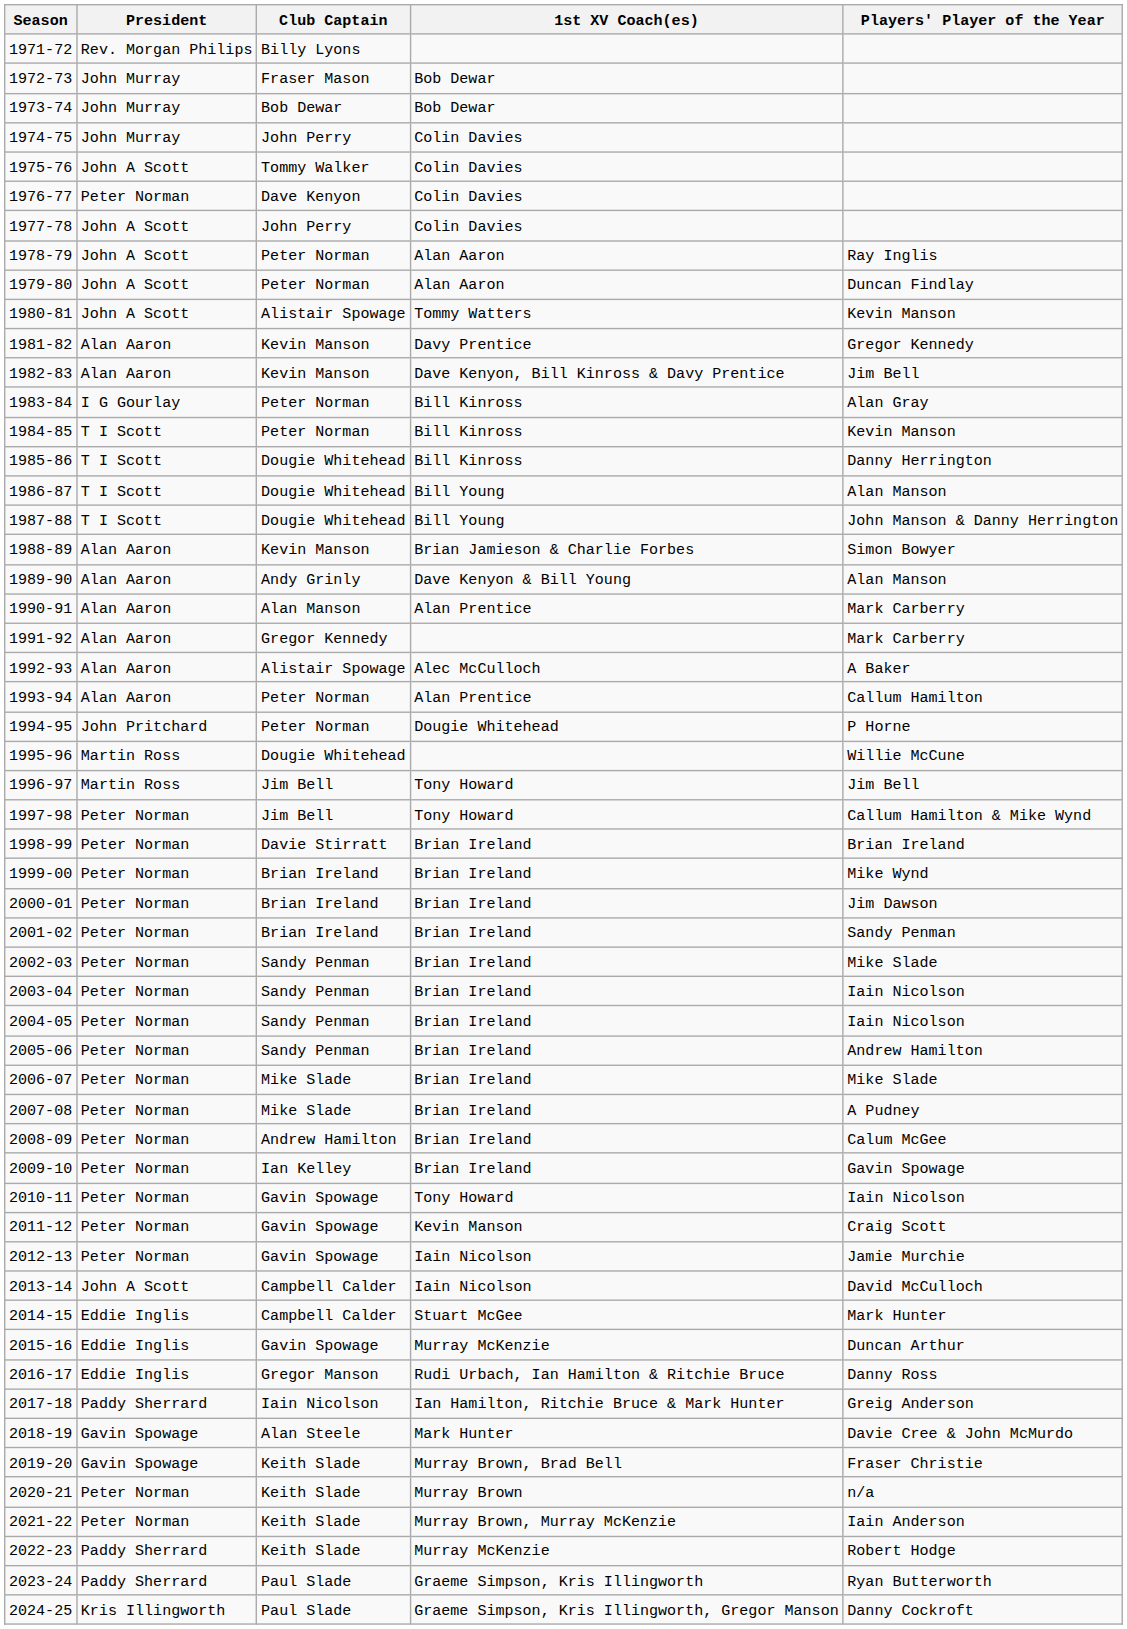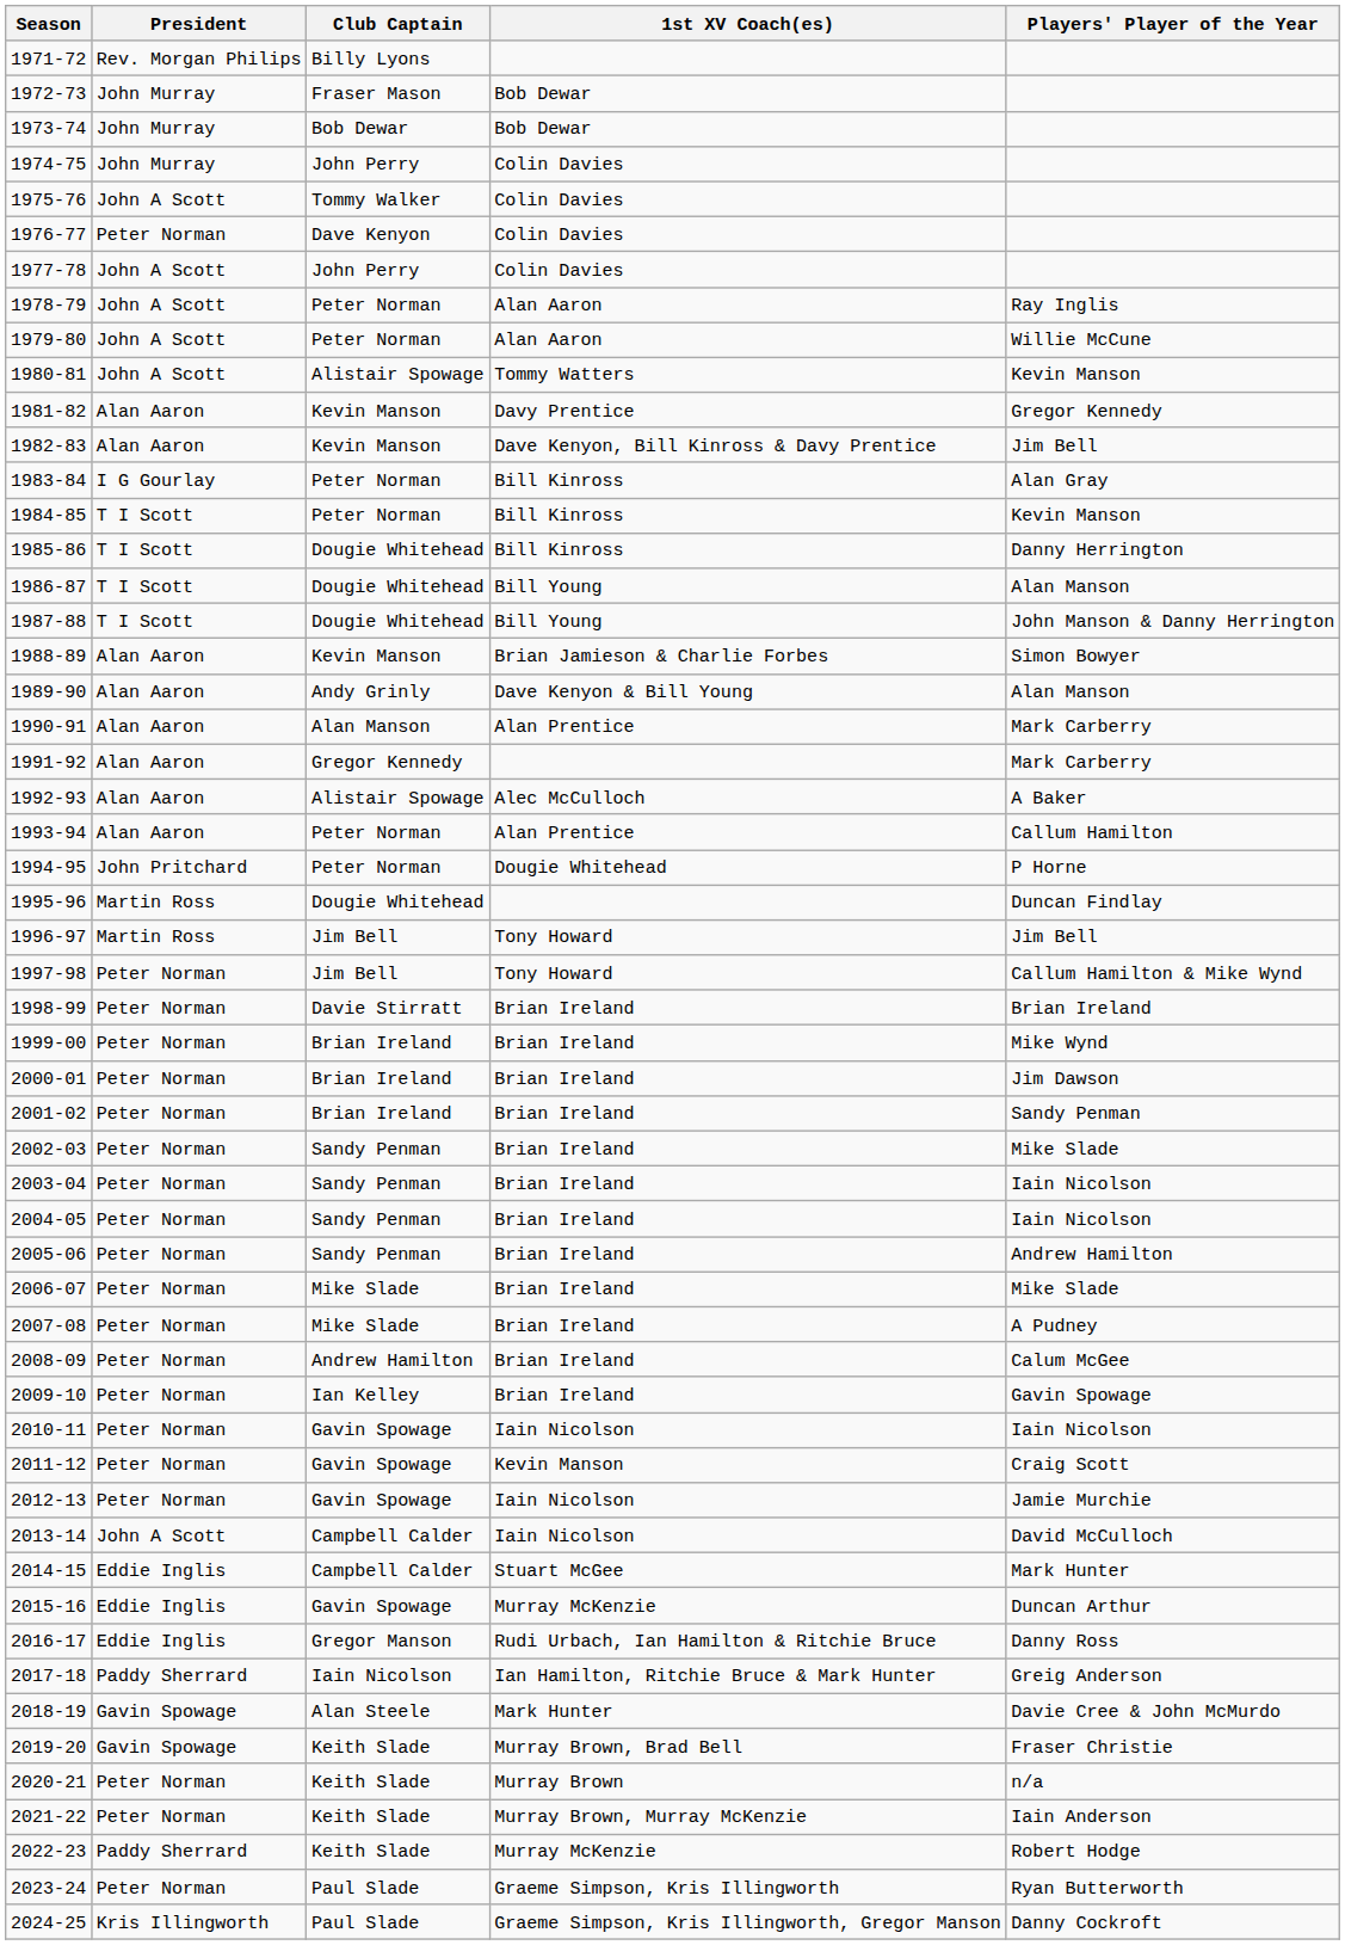 <table class="wikitable">
 <tr>
 <th><small>Season</small></th>
 <th><small>President</small></th>
 <th><small>Club Captain</small></th>
 <th><small>1st XV Coach(es)</small></th>
 <th><small>Players' Player of the Year</small></th>
 </tr>
 <tr>
 <td><small>1971-72</small></td>
 <td><small>Rev. Morgan Philips</small></td>
 <td><small>Billy Lyons</small></td>
 <td></td>
 <td></td>
 </tr>
 <tr>
 <td><small>1972-73</small></td>
 <td><small>John Murray</small></td>
 <td><small>Fraser Mason</small></td>
 <td><small>Bob Dewar</small></td>
 <td></td>
 </tr>
 <tr>
 <td><small>1973-74</small></td>
 <td><small>John Murray</small></td>
 <td><small>Bob Dewar</small></td>
 <td><small>Bob Dewar</small></td>
 <td></td>
 </tr>
 <tr>
 <td><small>1974-75</small></td>
 <td><small>John Murray</small></td>
 <td><small>John Perry</small></td>
 <td><small>Colin Davies</small></td>
 <td></td>
 </tr>
 <tr>
 <td><small>1975-76</small></td>
 <td><small>John A Scott</small></td>
 <td><small>Tommy Walker</small></td>
 <td><small>Colin Davies</small></td>
 <td></td>
 </tr>
 <tr>
 <td><small>1976-77</small></td>
 <td><small>Peter Norman</small></td>
 <td><small>Dave Kenyon</small></td>
 <td><small>Colin Davies</small></td>
 <td></td>
 </tr>
 <tr>
 <td><small>1977-78</small></td>
 <td><small>John A Scott</small></td>
 <td><small>John Perry</small></td>
 <td><small>Colin Davies</small></td>
 <td></td>
 </tr>
 <tr>
 <td><small>1978-79</small></td>
 <td><small>John A Scott</small></td>
 <td><small>Peter Norman</small></td>
 <td><small>Alan Aaron</small></td>
 <td><small>Ray Inglis</small></td>
 </tr>
 <tr>
 <td><small>1979-80</small></td>
 <td><small>John A Scott</small></td>
 <td><small>Peter Norman</small></td>
 <td><small>Alan Aaron</small></td>
-<td><small>Duncan Findlay</small></td>
+<td><small>Willie McCune</small></td>
 </tr>
 <tr>
 <td><small>1980-81</small></td>
 <td><small>John A Scott</small></td>
 <td><small>Alistair Spowage</small></td>
 <td><small>Tommy Watters</small></td>
 <td><small>Kevin Manson</small></td>
 </tr>
 <tr>
 <td><small>1981-82</small></td>
 <td><small>Alan Aaron</small></td>
 <td><small>Kevin Manson</small></td>
 <td><small>Davy Prentice</small></td>
 <td><small>Gregor Kennedy</small></td>
 </tr>
 <tr>
 <td><small>1982-83</small></td>
 <td><small>Alan Aaron</small></td>
 <td><small>Kevin Manson</small></td>
 <td><small>Dave Kenyon, Bill Kinross & Davy Prentice</small></td>
 <td><small>Jim Bell</small></td>
 </tr>
 <tr>
 <td><small>1983-84</small></td>
 <td><small>I G Gourlay</small></td>
 <td><small>Peter Norman</small></td>
 <td><small>Bill Kinross</small></td>
 <td><small>Alan Gray</small></td>
 </tr>
 <tr>
 <td><small>1984-85</small></td>
 <td><small>T I Scott</small></td>
 <td><small>Peter Norman</small></td>
 <td><small>Bill Kinross</small></td>
 <td><small>Kevin Manson</small></td>
 </tr>
 <tr>
 <td><small>1985-86</small></td>
 <td><small>T I Scott</small></td>
 <td><small>Dougie Whitehead</small></td>
 <td><small>Bill Kinross</small></td>
 <td><small>Danny Herrington</small></td>
 </tr>
 <tr>
 <td><small>1986-87</small></td>
 <td><small>T I Scott</small></td>
 <td><small>Dougie Whitehead</small></td>
 <td><small>Bill Young</small></td>
 <td><small>Alan Manson</small></td>
 </tr>
 <tr>
 <td><small>1987-88</small></td>
 <td><small>T I Scott</small></td>
 <td><small>Dougie Whitehead</small></td>
 <td><small>Bill Young</small></td>
 <td><small>John Manson & Danny Herrington</small></td>
 </tr>
 <tr>
 <td><small>1988-89</small></td>
 <td><small>Alan Aaron</small></td>
 <td><small>Kevin Manson</small></td>
 <td><small>Brian Jamieson & Charlie Forbes</small></td>
 <td><small>Simon Bowyer</small></td>
 </tr>
 <tr>
 <td><small>1989-90</small></td>
 <td><small>Alan Aaron</small></td>
 <td><small>Andy Grinly</small></td>
 <td><small>Dave Kenyon & Bill Young</small></td>
 <td><small>Alan Manson</small></td>
 </tr>
 <tr>
 <td><small>1990-91</small></td>
 <td><small>Alan Aaron</small></td>
 <td><small>Alan Manson</small></td>
 <td><small>Alan Prentice</small></td>
 <td><small>Mark Carberry</small></td>
 </tr>
 <tr>
 <td><small>1991-92</small></td>
 <td><small>Alan Aaron</small></td>
 <td><small>Gregor Kennedy</small></td>
 <td></td>
 <td><small>Mark Carberry</small></td>
 </tr>
 <tr>
 <td><small>1992-93</small></td>
 <td><small>Alan Aaron</small></td>
 <td><small>Alistair Spowage</small></td>
 <td><small>Alec McCulloch</small></td>
 <td><small>A Baker</small></td>
 </tr>
 <tr>
 <td><small>1993-94</small></td>
 <td><small>Alan Aaron</small></td>
 <td><small>Peter Norman</small></td>
 <td><small>Alan Prentice</small></td>
 <td><small>Callum Hamilton</small></td>
 </tr>
 <tr>
 <td><small>1994-95</small></td>
 <td><small>John Pritchard</small></td>
 <td><small>Peter Norman</small></td>
 <td><small>Dougie Whitehead</small></td>
 <td><small>P Horne</small></td>
 </tr>
 <tr>
 <td><small>1995-96</small></td>
 <td><small>Martin Ross</small></td>
 <td><small>Dougie Whitehead</small></td>
 <td></td>
-<td><small>Willie McCune</small></td>
+<td><small>Duncan Findlay</small></td>
 </tr>
 <tr>
 <td><small>1996-97</small></td>
 <td><small>Martin Ross</small></td>
 <td><small>Jim Bell</small></td>
 <td><small>Tony Howard</small></td>
 <td><small>Jim Bell</small></td>
 </tr>
 <tr>
 <td><small>1997-98</small></td>
 <td><small>Peter Norman</small></td>
 <td><small>Jim Bell</small></td>
 <td><small>Tony Howard</small></td>
 <td><small>Callum Hamilton & Mike Wynd</small></td>
 </tr>
 <tr>
 <td><small>1998-99</small></td>
 <td><small>Peter Norman</small></td>
 <td><small>Davie Stirratt</small></td>
 <td><small>Brian Ireland</small></td>
 <td><small>Brian Ireland</small></td>
 </tr>
 <tr>
 <td><small>1999-00</small></td>
 <td><small>Peter Norman</small></td>
 <td><small>Brian Ireland</small></td>
 <td><small>Brian Ireland</small></td>
 <td><small>Mike Wynd</small></td>
 </tr>
 <tr>
 <td><small>2000-01</small></td>
 <td><small>Peter Norman</small></td>
 <td><small>Brian Ireland</small></td>
 <td><small>Brian Ireland</small></td>
 <td><small>Jim Dawson</small></td>
 </tr>
 <tr>
 <td><small>2001-02</small></td>
 <td><small>Peter Norman</small></td>
 <td><small>Brian Ireland</small></td>
 <td><small>Brian Ireland</small></td>
 <td><small>Sandy Penman</small></td>
 </tr>
 <tr>
 <td><small>2002-03</small></td>
 <td><small>Peter Norman</small></td>
 <td><small>Sandy Penman</small></td>
 <td><small>Brian Ireland</small></td>
 <td><small>Mike Slade</small></td>
 </tr>
 <tr>
 <td><small>2003-04</small></td>
 <td><small>Peter Norman</small></td>
 <td><small>Sandy Penman</small></td>
 <td><small>Brian Ireland</small></td>
 <td><small>Iain Nicolson</small></td>
 </tr>
 <tr>
 <td><small>2004-05</small></td>
 <td><small>Peter Norman</small></td>
 <td><small>Sandy Penman</small></td>
 <td><small>Brian Ireland</small></td>
 <td><small>Iain Nicolson</small></td>
 </tr>
 <tr>
 <td><small>2005-06</small></td>
 <td><small>Peter Norman</small></td>
 <td><small>Sandy Penman</small></td>
 <td><small>Brian Ireland</small></td>
 <td><small>Andrew Hamilton</small></td>
 </tr>
 <tr>
 <td><small>2006-07</small></td>
 <td><small>Peter Norman</small></td>
 <td><small>Mike Slade</small></td>
 <td><small>Brian Ireland</small></td>
 <td><small>Mike Slade</small></td>
 </tr>
 <tr>
 <td><small>2007-08</small></td>
 <td><small>Peter Norman</small></td>
 <td><small>Mike Slade</small></td>
 <td><small>Brian Ireland</small></td>
 <td><small>A Pudney</small></td>
 </tr>
 <tr>
 <td><small>2008-09</small></td>
 <td><small>Peter Norman</small></td>
 <td><small>Andrew Hamilton</small></td>
 <td><small>Brian Ireland</small></td>
 <td><small>Calum McGee</small></td>
 </tr>
 <tr>
 <td><small>2009-10</small></td>
 <td><small>Peter Norman</small></td>
 <td><small>Ian Kelley</small></td>
 <td><small>Brian Ireland</small></td>
 <td><small>Gavin Spowage</small></td>
 </tr>
 <tr>
 <td><small>2010-11</small></td>
 <td><small>Peter Norman</small></td>
 <td><small>Gavin Spowage</small></td>
-<td><small>Tony Howard</small></td>
+<td><small>Iain Nicolson</small></td>
 <td><small>Iain Nicolson</small></td>
 </tr>
 <tr>
 <td><small>2011-12</small></td>
 <td><small>Peter Norman</small></td>
 <td><small>Gavin Spowage</small></td>
 <td><small>Kevin Manson</small></td>
 <td><small>Craig Scott</small></td>
 </tr>
 <tr>
 <td><small>2012-13</small></td>
 <td><small>Peter Norman</small></td>
 <td><small>Gavin Spowage</small></td>
 <td><small>Iain Nicolson</small></td>
 <td><small>Jamie Murchie</small></td>
 </tr>
 <tr>
 <td><small>2013-14</small></td>
 <td><small>John A Scott</small></td>
 <td><small>Campbell Calder</small></td>
 <td><small>Iain Nicolson</small></td>
 <td><small>David McCulloch</small></td>
 </tr>
 <tr>
 <td><small>2014-15</small></td>
 <td><small>Eddie Inglis</small></td>
 <td><small>Campbell Calder</small></td>
 <td><small>Stuart McGee</small></td>
 <td><small>Mark Hunter</small></td>
 </tr>
 <tr>
 <td><small>2015-16</small></td>
 <td><small>Eddie Inglis</small></td>
 <td><small>Gavin Spowage</small></td>
 <td><small>Murray McKenzie</small></td>
 <td><small>Duncan Arthur</small></td>
 </tr>
 <tr>
 <td><small>2016-17</small></td>
 <td><small>Eddie Inglis</small></td>
 <td><small>Gregor Manson</small></td>
 <td><small>Rudi Urbach, Ian Hamilton & Ritchie Bruce</small></td>
 <td><small>Danny Ross</small></td>
 </tr>
 <tr>
 <td><small>2017-18</small></td>
 <td><small>Paddy Sherrard</small></td>
 <td><small>Iain Nicolson</small></td>
 <td><small>Ian Hamilton, Ritchie Bruce & Mark Hunter</small></td>
 <td><small>Greig Anderson</small></td>
 </tr>
 <tr>
 <td><small>2018-19</small></td>
 <td><small>Gavin Spowage</small></td>
 <td><small>Alan Steele</small></td>
 <td><small>Mark Hunter</small></td>
 <td><small>Davie Cree & John McMurdo</small></td>
 </tr>
 <tr>
 <td><small>2019-20</small></td>
 <td><small>Gavin Spowage</small></td>
 <td><small>Keith Slade</small></td>
 <td><small>Murray Brown, Brad Bell</small></td>
 <td><small>Fraser Christie</small></td>
 </tr>
 <tr>
 <td><small>2020-21</small></td>
 <td><small>Peter Norman</small></td>
 <td><small>Keith Slade</small></td>
 <td><small>Murray Brown</small></td>
 <td><small>n/a</small></td>
 </tr>
 <tr>
 <td><small>2021-22</small></td>
 <td><small>Peter Norman</small></td>
 <td><small>Keith Slade</small></td>
 <td><small>Murray Brown, Murray McKenzie</small></td>
 <td><small>Iain Anderson</small></td>
 </tr>
 <tr>
 <td><small>2022-23</small></td>
 <td><small>Paddy Sherrard</small></td>
 <td><small>Keith Slade</small></td>
 <td><small>Murray McKenzie</small></td>
 <td><small>Robert Hodge</small></td>
 </tr>
 <tr>
 <td><small>2023-24</small></td>
-<td><small>Paddy Sherrard</small></td>
+<td><small>Peter Norman</small></td>
 <td><small>Paul Slade</small></td>
 <td><small>Graeme Simpson, Kris Illingworth</small></td>
 <td><small>Ryan Butterworth</small></td>
 </tr>
 <tr>
 <td><small>2024-25</small></td>
 <td><small>Kris Illingworth</small></td>
 <td><small>Paul Slade</small></td>
 <td><small>Graeme Simpson, Kris Illingworth, Gregor Manson</small></td>
 <td><small>Danny Cockroft</small></td>
 </tr>
 </table>
